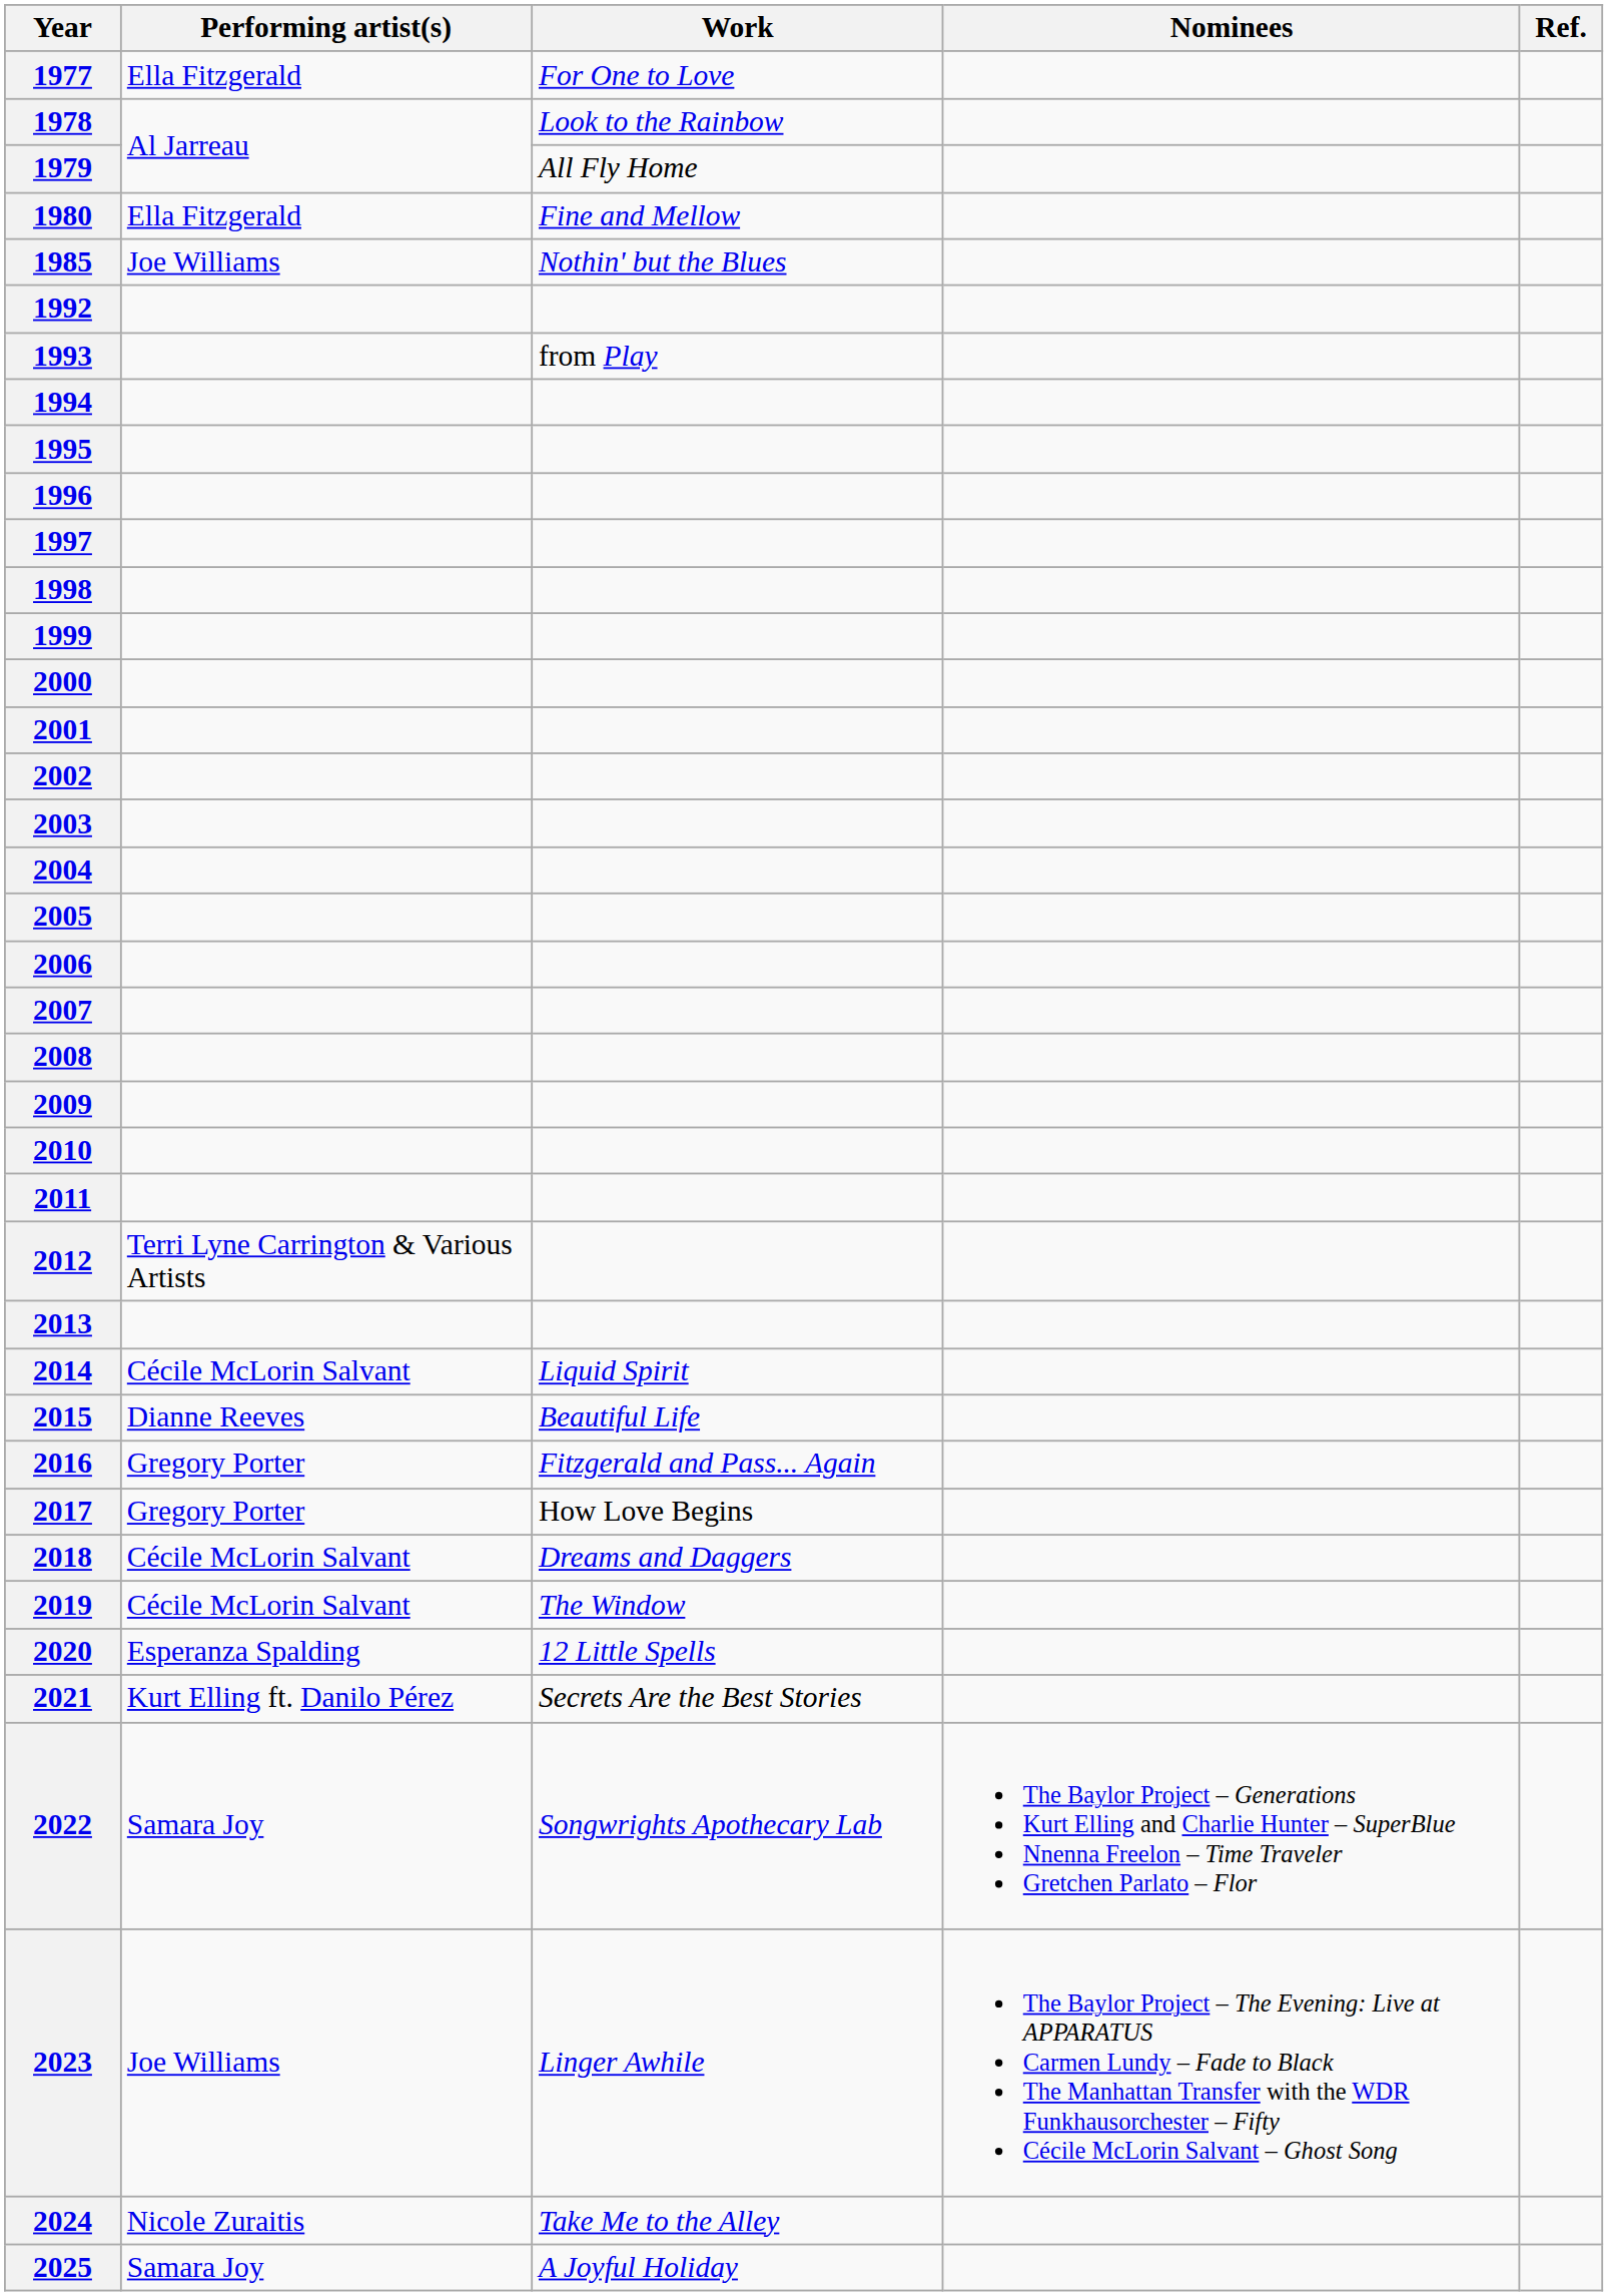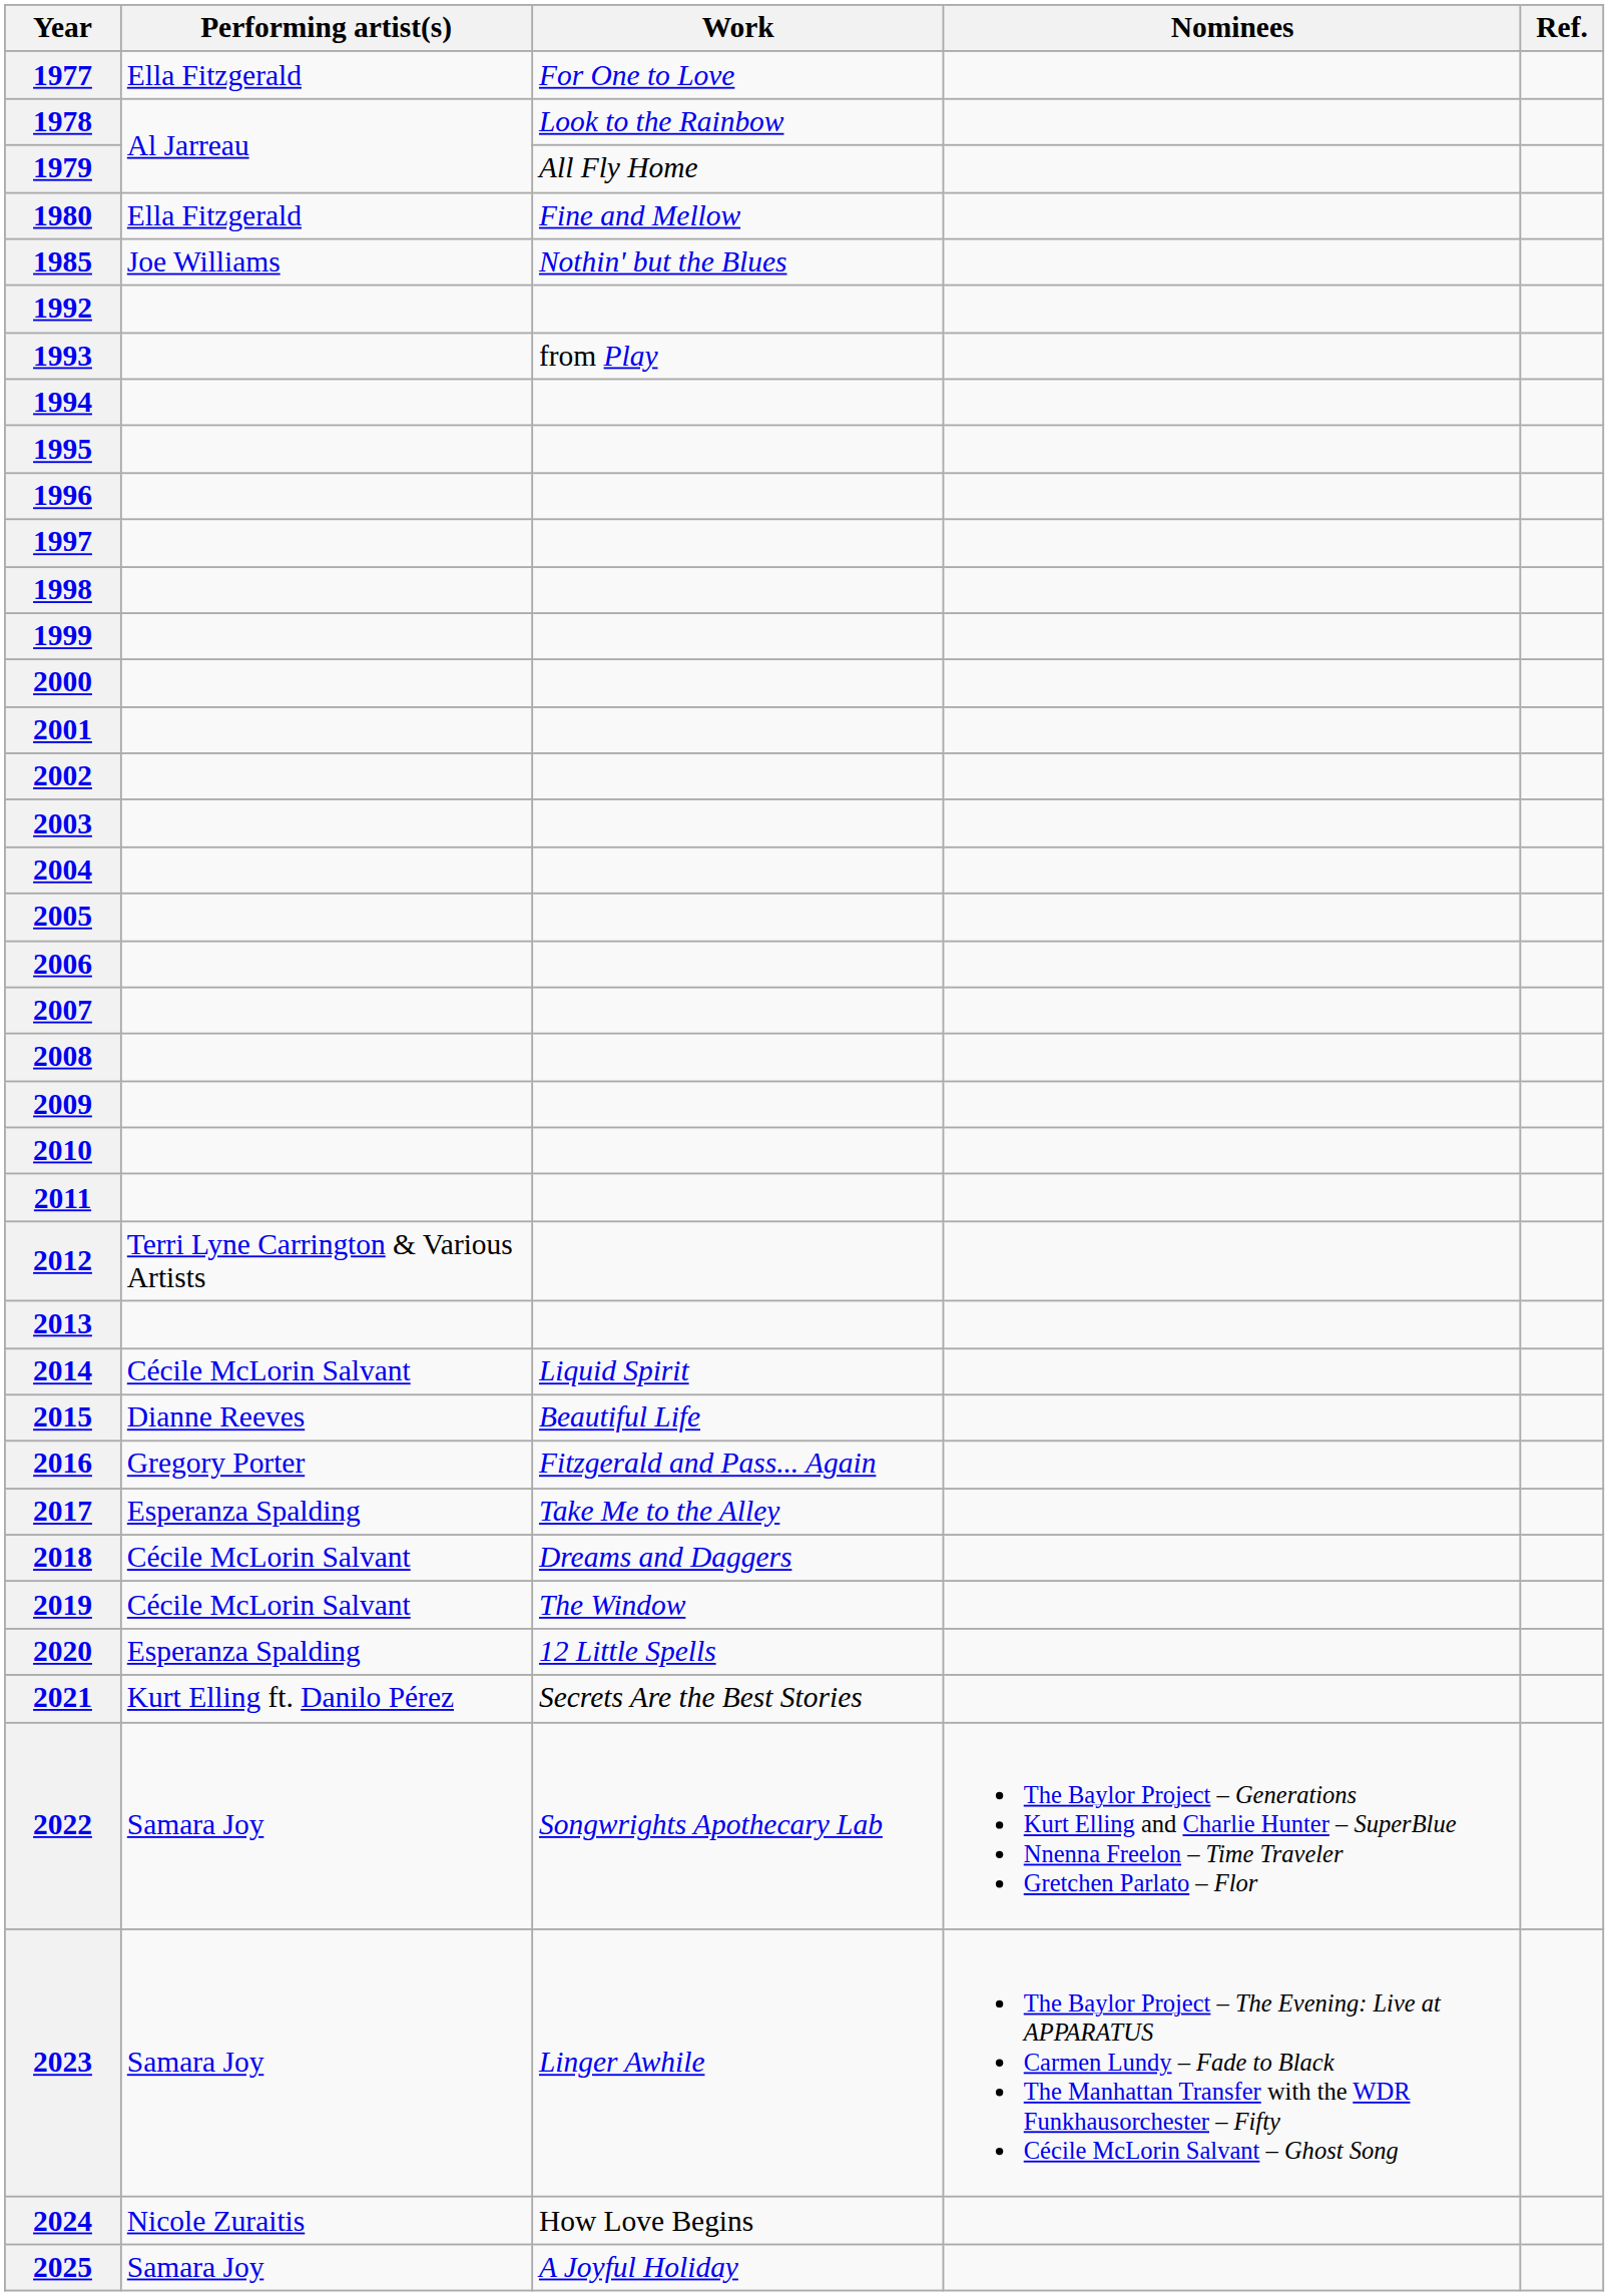 <table class="wikitable">
 <tr>
 <th width="7%">Year</th>
 <th width="25%">Performing artist(s)</th>
 <th width="25%">Work</th>
 <th width="35%" class=unsortable>Nominees</th>
 <th width="5%" class=unsortable>Ref.</th>
 </tr>
 <tr>
 <th scope="row" style="text-align:center;"><a href='#'>1977</a></th>
 <td><a href='#'>Ella Fitzgerald</a></td>
 <td><em><a href='#'>For One to Love</a></em></td>
 <td></td>
 <td></td>
 </tr>
 <tr>
 <th scope="row" style="text-align:center;"><a href='#'>1978</a></th>
 <td rowspan="2"><a href='#'>Al Jarreau</a></td>
 <td><em><a href='#'>Look to the Rainbow</a></em></td>
 <td></td>
 <td></td>
 </tr>
 <tr>
 <th scope="row" style="text-align:center;"><a href='#'>1979</a></th>
 <td><em>All Fly Home</em></td>
 <td></td>
 <td></td>
 </tr>
 <tr>
 <th scope="row" style="text-align:center;"><a href='#'>1980</a></th>
 <td><a href='#'>Ella Fitzgerald</a></td>
 <td><em><a href='#'>Fine and Mellow</a></em></td>
 <td></td>
 <td></td>
 </tr>
 <tr>
 <th scope="row" style="text-align:center;"><a href='#'>1985</a></th>
 <td><a href='#'>Joe Williams</a></td>
 <td><em><a href='#'>Nothin' but the Blues</a></em></td>
 <td></td>
 <td></td>
 </tr>
 <tr>
 <th scope="row" style="text-align:center;"><a href='#'>1992</a></th>
 <td></td>
 <td></td>
 <td></td>
 <td align="center"></td>
 </tr>
 <tr>
 <th scope="row" style="text-align:center;"><a href='#'>1993</a></th>
 <td></td>
 <td> from <em><a href='#'>Play</a></em></td>
 <td></td>
 <td align="center"></td>
 </tr>
 <tr>
 <th scope="row" style="text-align:center;"><a href='#'>1994</a></th>
 <td></td>
 <td></td>
 <td></td>
 <td align="center"></td>
 </tr>
 <tr>
 <th scope="row" style="text-align:center;"><a href='#'>1995</a></th>
 <td></td>
 <td></td>
 <td></td>
 <td align="center"></td>
 </tr>
 <tr>
 <th scope="row" style="text-align:center;"><a href='#'>1996</a></th>
 <td></td>
 <td></td>
 <td></td>
 <td align="center"></td>
 </tr>
 <tr>
 <th scope="row" style="text-align:center;"><a href='#'>1997</a></th>
 <td></td>
 <td></td>
 <td></td>
 <td align="center"></td>
 </tr>
 <tr>
 <th scope="row" style="text-align:center;"><a href='#'>1998</a></th>
 <td></td>
 <td></td>
 <td></td>
 <td align="center"></td>
 </tr>
 <tr>
 <th scope="row" style="text-align:center;"><a href='#'>1999</a></th>
 <td></td>
 <td></td>
 <td></td>
 <td align="center"></td>
 </tr>
 <tr>
 <th scope="row" style="text-align:center;"><a href='#'>2000</a></th>
 <td></td>
 <td></td>
 <td></td>
 <td align="center"></td>
 </tr>
 <tr>
 <th scope="row" style="text-align:center;"><a href='#'>2001</a></th>
 <td></td>
 <td></td>
 <td></td>
 <td align="center"></td>
 </tr>
 <tr>
 <th scope="row" style="text-align:center;"><a href='#'>2002</a></th>
 <td></td>
 <td></td>
 <td></td>
 <td align="center"></td>
 </tr>
 <tr>
 <th scope="row" style="text-align:center;"><a href='#'>2003</a></th>
 <td></td>
 <td></td>
 <td></td>
 <td align="center"></td>
 </tr>
 <tr>
 <th scope="row" style="text-align:center;"><a href='#'>2004</a></th>
 <td></td>
 <td></td>
 <td></td>
 <td align="center"></td>
 </tr>
 <tr>
 <th scope="row" style="text-align:center;"><a href='#'>2005</a></th>
 <td></td>
 <td></td>
 <td></td>
 <td align="center"></td>
 </tr>
 <tr>
 <th scope="row" style="text-align:center;"><a href='#'>2006</a></th>
 <td></td>
 <td></td>
 <td></td>
 <td align="center"></td>
 </tr>
 <tr>
 <th scope="row" style="text-align:center;"><a href='#'>2007</a></th>
 <td></td>
 <td></td>
 <td></td>
 <td align="center"></td>
 </tr>
 <tr>
 <th scope="row" style="text-align:center;"><a href='#'>2008</a></th>
 <td></td>
 <td></td>
 <td></td>
 <td align="center"></td>
 </tr>
 <tr>
 <th scope="row" style="text-align:center;"><a href='#'>2009</a></th>
 <td></td>
 <td></td>
 <td></td>
 <td align="center"></td>
 </tr>
 <tr>
 <th scope="row" style="text-align:center;"><a href='#'>2010</a></th>
 <td></td>
 <td></td>
 <td></td>
 <td align="center"></td>
 </tr>
 <tr>
 <th scope="row" style="text-align:center;"><a href='#'>2011</a></th>
 <td></td>
 <td></td>
 <td></td>
 <td align="center"></td>
 </tr>
 <tr>
 <th scope="row" style="text-align:center;"><a href='#'>2012</a></th>
 <td><a href='#'>Terri Lyne Carrington</a> & Various Artists</td>
 <td></td>
 <td></td>
 <td align="center"></td>
 </tr>
 <tr>
 <th scope="row" style="text-align:center;"><a href='#'>2013</a></th>
 <td></td>
 <td></td>
 <td></td>
 <td align="center"></td>
 </tr>
 <tr>
 <th scope="row" style="text-align:center;"><a href='#'>2014</a></th>
 <td><a href='#'>Cécile McLorin Salvant</a></td>
 <td><em><a href='#'>Liquid Spirit</a></em></td>
 <td></td>
 <td align="center"></td>
 </tr>
 <tr>
 <th scope="row" style="text-align:center;"><a href='#'>2015</a></th>
 <td><a href='#'>Dianne Reeves</a></td>
 <td><em><a href='#'>Beautiful Life</a></em></td>
 <td></td>
 <td align="center"></td>
 </tr>
 <tr>
 <th scope="row" style="text-align:center;"><a href='#'>2016</a></th>
 <td><a href='#'>Gregory Porter</a></td>
 <td><em><a href='#'>Fitzgerald and Pass... Again</a></em></td>
 <td></td>
 <td align="center"></td>
 </tr>
 <tr>
 <th scope="row" style="text-align:center;"><a href='#'>2017</a></th>
-<td><a href='#'>Gregory Porter</a></td>
-<td>How Love Begins</td>
+<td><a href='#'>Esperanza Spalding</a></td>
+<td><em><a href='#'>Take Me to the Alley</a></em></td>
 <td></td>
 <td align="center"></td>
 </tr>
 <tr>
 <th scope="row" style="text-align:center;"><a href='#'>2018</a></th>
 <td><a href='#'>Cécile McLorin Salvant</a></td>
 <td><em><a href='#'>Dreams and Daggers</a></em></td>
 <td></td>
 <td align="center"></td>
 </tr>
 <tr>
 <th scope="row" style="text-align:center;"><a href='#'>2019</a></th>
 <td><a href='#'>Cécile McLorin Salvant</a></td>
 <td><em><a href='#'>The Window</a></em></td>
 <td></td>
 <td align="center"></td>
 </tr>
 <tr>
 <th scope="row" style="text-align:center;"><a href='#'>2020</a></th>
 <td><a href='#'>Esperanza Spalding</a></td>
 <td><em><a href='#'>12 Little Spells</a></em></td>
 <td></td>
 <td align="center"></td>
 </tr>
 <tr>
 <th scope="row" style="text-align:center;"><a href='#'>2021</a></th>
 <td><a href='#'>Kurt Elling</a> ft. <a href='#'>Danilo Pérez</a></td>
 <td><em>Secrets Are the Best Stories</em></td>
 <td></td>
 <td align="center"></td>
 </tr>
 <tr>
 <th scope="row" style="text-align:center;"><a href='#'>2022</a></th>
 <td><a href='#'>Samara Joy</a></td>
 <td><em><a href='#'>Songwrights Apothecary Lab</a></em></td>
 <td style="font-size:smaller"><br><ul><li><a href='#'>The Baylor Project</a> – <em>Generations</em></li><li><a href='#'>Kurt Elling</a> and <a href='#'>Charlie Hunter</a> – <em>SuperBlue</em></li><li><a href='#'>Nnenna Freelon</a> – <em>Time Traveler</em></li><li><a href='#'>Gretchen Parlato</a> – <em>Flor</em></li></ul></td>
 <td style="text-align:center;"></td>
 </tr>
 <tr>
 <th scope="row" style="text-align:center;"><a href='#'>2023</a></th>
-<td><a href='#'>Joe Williams</a></td>
+<td><a href='#'>Samara Joy</a></td>
 <td><em><a href='#'>Linger Awhile</a></em></td>
 <td style="font-size:smaller"><br><ul><li><a href='#'>The Baylor Project</a> – <em>The Evening: Live at APPARATUS</em></li><li><a href='#'>Carmen Lundy</a> – <em>Fade to Black</em></li><li><a href='#'>The Manhattan Transfer</a> with the <a href='#'>WDR Funkhausorchester</a> – <em>Fifty</em></li><li><a href='#'>Cécile McLorin Salvant</a> – <em>Ghost Song</em></li></ul></td>
 <td style="text-align:center;"></td>
 </tr>
 <tr>
 <th><a href='#'>2024</a></th>
 <td><a href='#'>Nicole Zuraitis</a></td>
-<td><em><a href='#'>Take Me to the Alley</a></em></td>
+<td>How Love Begins</td>
 <td></td>
 <td></td>
 </tr>
 <tr>
 <th><a href='#'>2025</a></th>
 <td><a href='#'>Samara Joy</a></td>
 <td><em><a href='#'>A Joyful Holiday</a></em></td>
 <td></td>
 <td style="text-align:center;"></td>
 </tr>
 </table>
